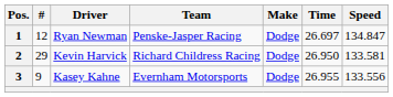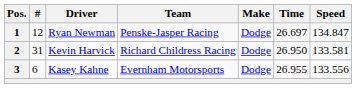 <table class="wikitable" style="font-size:95%">
 <tr>
 <th>Pos.</th>
 <th>#</th>
 <th>Driver</th>
 <th>Team</th>
 <th>Make</th>
 <th>Time</th>
 <th>Speed</th>
 </tr>
 <tr>
 <th>1</th>
 <td>12</td>
 <td><a href='#'>Ryan Newman</a></td>
 <td><a href='#'>Penske-Jasper Racing</a></td>
 <td><a href='#'>Dodge</a></td>
 <td>26.697</td>
 <td>134.847</td>
 </tr>
 <tr>
 <th>2</th>
-<td>29</td>
+<td>31</td>
 <td><a href='#'>Kevin Harvick</a></td>
 <td><a href='#'>Richard Childress Racing</a></td>
 <td><a href='#'>Dodge</a></td>
 <td>26.950</td>
 <td>133.581</td>
 </tr>
 <tr>
 <th>3</th>
-<td>9</td>
+<td>6</td>
 <td><a href='#'>Kasey Kahne</a></td>
 <td><a href='#'>Evernham Motorsports</a></td>
 <td><a href='#'>Dodge</a></td>
 <td>26.955</td>
 <td>133.556</td>
 </tr>
 <tr>
 <th colspan="7"></th>
 </tr>
 </table>
